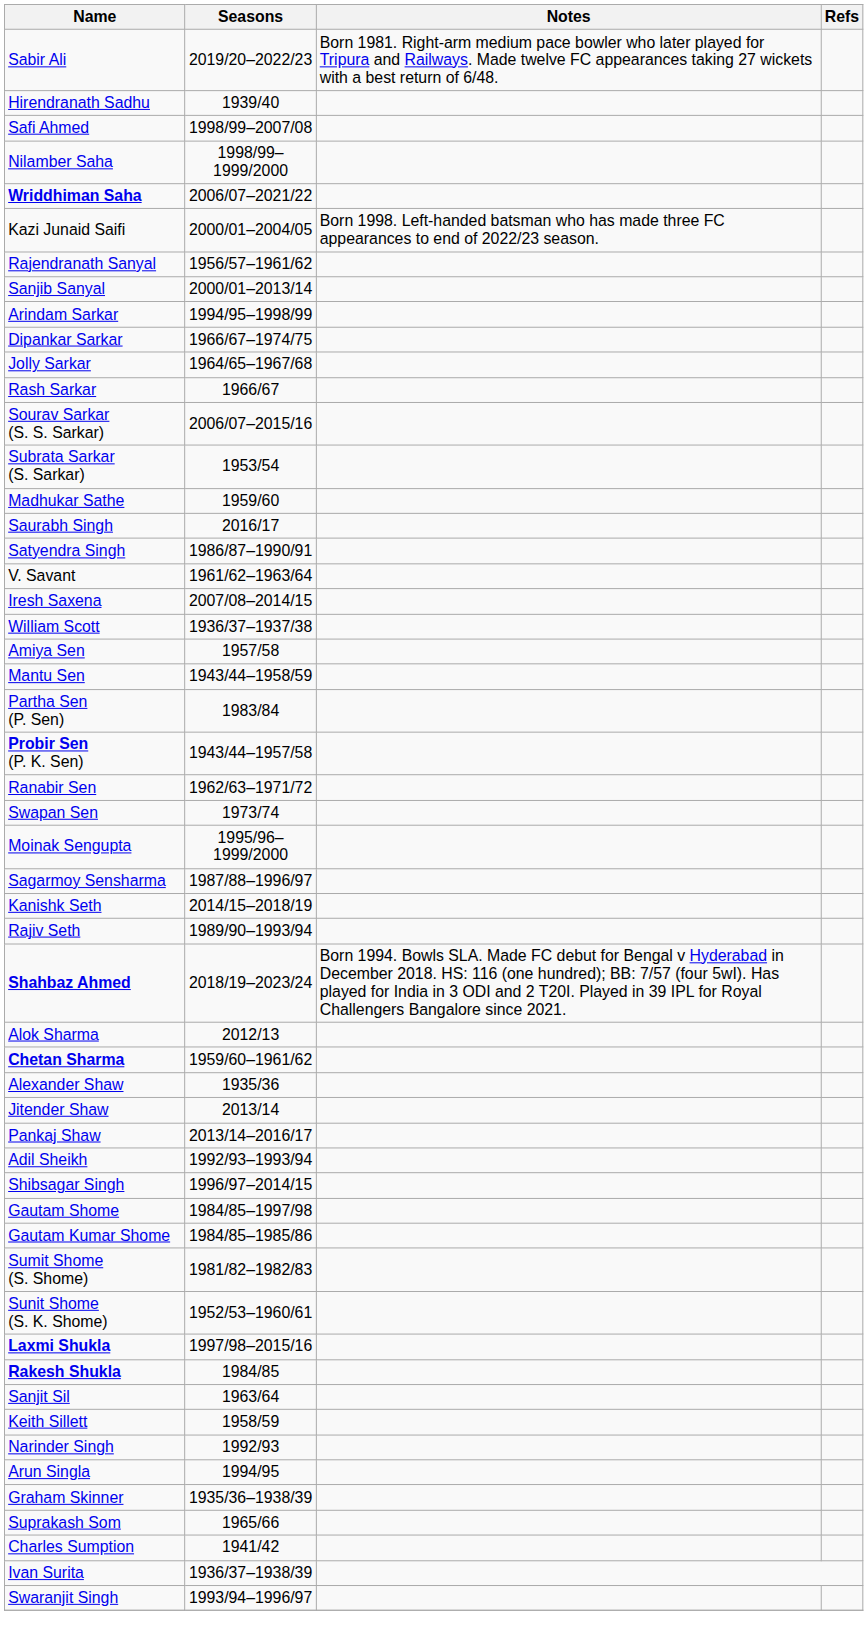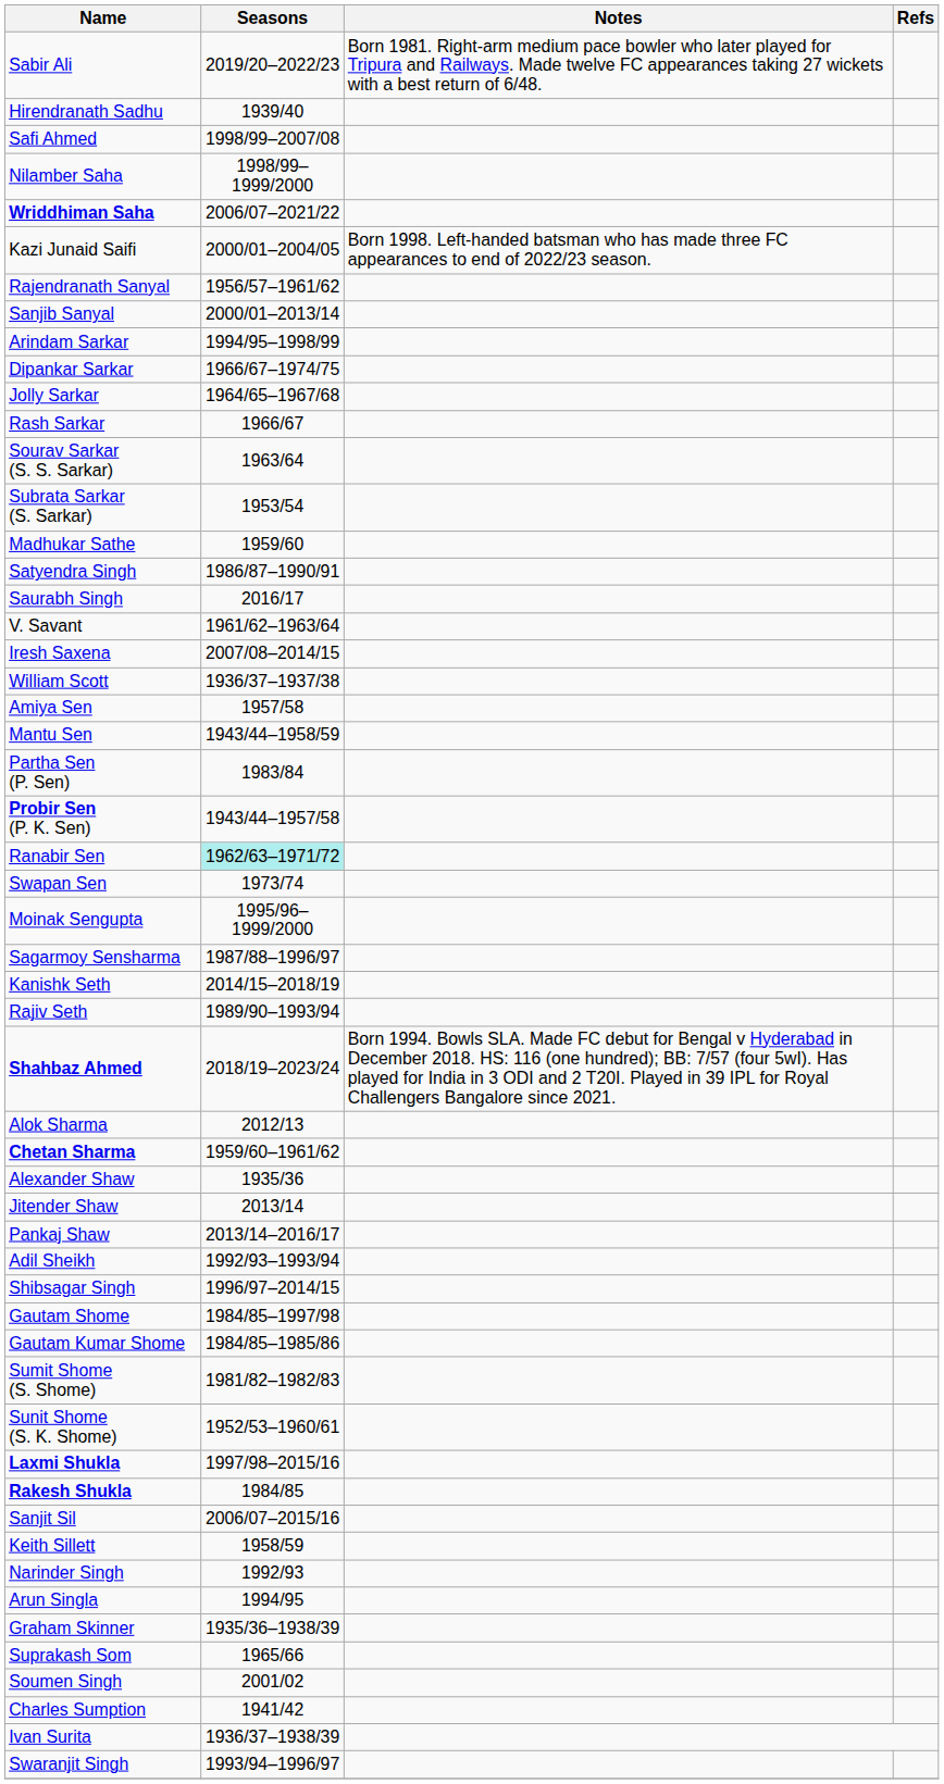 <table class="wikitable">
 <tr>
 <th style="width:175px">Name</th>
 <th style="width:125px">Seasons</th>
 <th>Notes</th>
 <th>Refs</th>
 </tr>
 <tr>
 <td><a href='#'>Sabir Ali</a></td>
 <td align="center">2019/20–2022/23</td>
 <td>Born 1981. Right-arm medium pace bowler who later played for <a href='#'>Tripura</a> and <a href='#'>Railways</a>. Made twelve FC appearances taking 27 wickets with a best return of 6/48.</td>
 <td></td>
 </tr>
 <tr>
 <td><a href='#'>Hirendranath Sadhu</a></td>
 <td align="center">1939/40</td>
 <td></td>
 <td></td>
 </tr>
 <tr>
 <td><a href='#'>Safi Ahmed</a></td>
 <td align="center">1998/99–2007/08</td>
 <td></td>
 <td></td>
 </tr>
 <tr>
 <td><a href='#'>Nilamber Saha</a></td>
 <td align="center">1998/99–1999/2000</td>
 <td></td>
 <td></td>
 </tr>
 <tr>
 <td><strong><a href='#'>Wriddhiman Saha</a></strong></td>
 <td align="center">2006/07–2021/22</td>
 <td></td>
 <td></td>
 </tr>
 <tr>
 <td>Kazi Junaid Saifi</td>
 <td align="center">2000/01–2004/05</td>
 <td>Born 1998. Left-handed batsman who has made three FC appearances to end of 2022/23 season.</td>
 <td></td>
 </tr>
 <tr>
 <td><a href='#'>Rajendranath Sanyal</a></td>
 <td align="center">1956/57–1961/62</td>
 <td></td>
 <td></td>
 </tr>
 <tr>
 <td><a href='#'>Sanjib Sanyal</a></td>
 <td align="center">2000/01–2013/14</td>
 <td></td>
 <td></td>
 </tr>
 <tr>
 <td><a href='#'>Arindam Sarkar</a></td>
 <td align="center">1994/95–1998/99</td>
 <td></td>
 <td></td>
 </tr>
 <tr>
 <td><a href='#'>Dipankar Sarkar</a></td>
 <td align="center">1966/67–1974/75</td>
 <td></td>
 <td></td>
 </tr>
 <tr>
 <td><a href='#'>Jolly Sarkar</a></td>
 <td align="center">1964/65–1967/68</td>
 <td></td>
 <td></td>
 </tr>
 <tr>
 <td><a href='#'>Rash Sarkar</a></td>
 <td align="center">1966/67</td>
 <td></td>
 <td></td>
 </tr>
 <tr>
 <td><a href='#'>Sourav Sarkar</a><br>(S. S. Sarkar)</td>
-<td align="center">2006/07–2015/16</td>
+<td align="center">1963/64</td>
 <td></td>
 <td></td>
 </tr>
 <tr>
 <td><a href='#'>Subrata Sarkar</a><br>(S. Sarkar)</td>
 <td align="center">1953/54</td>
 <td></td>
 <td></td>
 </tr>
 <tr>
 <td><a href='#'>Madhukar Sathe</a></td>
 <td align="center">1959/60</td>
 <td></td>
 <td></td>
 </tr>
 <tr>
-<td><a href='#'>Saurabh Singh</a></td>
-<td align="center">2016/17</td>
+<td><a href='#'>Satyendra Singh</a></td>
+<td align="center">1986/87–1990/91</td>
 <td></td>
 <td></td>
 </tr>
 <tr>
-<td><a href='#'>Satyendra Singh</a></td>
-<td align="center">1986/87–1990/91</td>
+<td><a href='#'>Saurabh Singh</a></td>
+<td align="center">2016/17</td>
 <td></td>
 <td></td>
 </tr>
 <tr>
 <td>V. Savant</td>
 <td align="center">1961/62–1963/64</td>
 <td></td>
 <td></td>
 </tr>
 <tr>
 <td><a href='#'>Iresh Saxena</a></td>
 <td align="center">2007/08–2014/15</td>
 <td></td>
 <td></td>
 </tr>
 <tr>
 <td><a href='#'>William Scott</a></td>
 <td align="center">1936/37–1937/38</td>
 <td></td>
 <td></td>
 </tr>
 <tr>
 <td><a href='#'>Amiya Sen</a></td>
 <td align="center">1957/58</td>
 <td></td>
 <td></td>
 </tr>
 <tr>
 <td><a href='#'>Mantu Sen</a></td>
 <td align="center">1943/44–1958/59</td>
 <td></td>
 <td></td>
 </tr>
 <tr>
 <td><a href='#'>Partha Sen</a><br>(P. Sen)</td>
 <td align="center">1983/84</td>
 <td></td>
 <td></td>
 </tr>
 <tr>
 <td><strong><a href='#'>Probir Sen</a></strong><br>(P. K. Sen)</td>
 <td align="center">1943/44–1957/58</td>
 <td></td>
 <td></td>
 </tr>
 <tr>
 <td><a href='#'>Ranabir Sen</a></td>
-<td align="center">1962/63–1971/72</td>
+<td align="center" style="background: paleturquoise;">1962/63–1971/72</td>
 <td></td>
 <td></td>
 </tr>
 <tr>
 <td><a href='#'>Swapan Sen</a></td>
 <td align="center">1973/74</td>
 <td></td>
 <td></td>
 </tr>
 <tr>
 <td><a href='#'>Moinak Sengupta</a></td>
 <td align="center">1995/96–1999/2000</td>
 <td></td>
 <td></td>
 </tr>
 <tr>
 <td><a href='#'>Sagarmoy Sensharma</a></td>
 <td align="center">1987/88–1996/97</td>
 <td></td>
 <td></td>
 </tr>
 <tr>
 <td><a href='#'>Kanishk Seth</a></td>
 <td align="center">2014/15–2018/19</td>
 <td></td>
 <td></td>
 </tr>
 <tr>
 <td><a href='#'>Rajiv Seth</a></td>
 <td align="center">1989/90–1993/94</td>
 <td></td>
 <td></td>
 </tr>
 <tr>
 <td><strong><a href='#'>Shahbaz Ahmed</a></strong></td>
 <td align="center">2018/19–2023/24</td>
 <td>Born 1994. Bowls SLA. Made FC debut for Bengal v <a href='#'>Hyderabad</a> in December 2018. HS: 116 (one hundred); BB: 7/57 (four 5wI). Has played for India in 3 ODI and 2 T20I. Played in 39 IPL for Royal Challengers Bangalore since 2021.</td>
 <td></td>
 </tr>
 <tr>
 <td><a href='#'>Alok Sharma</a></td>
 <td align="center">2012/13</td>
 <td></td>
 <td></td>
 </tr>
 <tr>
 <td><strong><a href='#'>Chetan Sharma</a></strong></td>
 <td align="center">1959/60–1961/62</td>
 <td></td>
 <td></td>
 </tr>
 <tr>
 <td><a href='#'>Alexander Shaw</a></td>
 <td align="center">1935/36</td>
 <td></td>
 <td></td>
 </tr>
 <tr>
 <td><a href='#'>Jitender Shaw</a></td>
 <td align="center">2013/14</td>
 <td></td>
 <td></td>
 </tr>
 <tr>
 <td><a href='#'>Pankaj Shaw</a></td>
 <td align="center">2013/14–2016/17</td>
 <td></td>
 <td></td>
 </tr>
 <tr>
 <td><a href='#'>Adil Sheikh</a></td>
 <td align="center">1992/93–1993/94</td>
 <td></td>
 <td></td>
 </tr>
 <tr>
 <td><a href='#'>Shibsagar Singh</a></td>
 <td align="center">1996/97–2014/15</td>
 <td></td>
 <td></td>
 </tr>
 <tr>
 <td><a href='#'>Gautam Shome</a></td>
 <td align="center">1984/85–1997/98</td>
 <td></td>
 <td></td>
 </tr>
 <tr>
 <td><a href='#'>Gautam Kumar Shome</a></td>
 <td align="center">1984/85–1985/86</td>
 <td></td>
 <td></td>
 </tr>
 <tr>
 <td><a href='#'>Sumit Shome</a><br>(S. Shome)</td>
 <td align="center">1981/82–1982/83</td>
 <td></td>
 <td></td>
 </tr>
 <tr>
 <td><a href='#'>Sunit Shome</a><br>(S. K. Shome)</td>
 <td align="center">1952/53–1960/61</td>
 <td></td>
 <td></td>
 </tr>
 <tr>
 <td><strong><a href='#'>Laxmi Shukla</a></strong></td>
 <td align="center">1997/98–2015/16</td>
 <td></td>
 <td></td>
 </tr>
 <tr>
 <td><strong><a href='#'>Rakesh Shukla</a></strong></td>
 <td align="center">1984/85</td>
 <td></td>
 <td></td>
 </tr>
 <tr>
 <td><a href='#'>Sanjit Sil</a></td>
-<td align="center">1963/64</td>
+<td align="center">2006/07–2015/16</td>
 <td></td>
 <td></td>
 </tr>
 <tr>
 <td><a href='#'>Keith Sillett</a></td>
 <td align="center">1958/59</td>
 <td></td>
 <td></td>
 </tr>
 <tr>
 <td><a href='#'>Narinder Singh</a></td>
 <td align="center">1992/93</td>
 <td></td>
 <td></td>
 </tr>
 <tr>
 <td><a href='#'>Arun Singla</a></td>
 <td align="center">1994/95</td>
 <td></td>
 <td></td>
 </tr>
 <tr>
 <td><a href='#'>Graham Skinner</a></td>
 <td align="center">1935/36–1938/39</td>
 <td></td>
 <td></td>
 </tr>
 <tr>
 <td><a href='#'>Suprakash Som</a></td>
 <td align="center">1965/66</td>
 <td></td>
 <td></td>
 </tr>
 <tr>
+<td><a href='#'>Soumen Singh</a></td>
+<td align="center">2001/02</td>
+<td></td>
+<td></td>
+</tr>
+<tr>
 <td><a href='#'>Charles Sumption</a></td>
 <td align="center">1941/42</td>
 <td></td>
 <td></td>
 </tr>
 <tr>
 <td><a href='#'>Ivan Surita</a></td>
 <td align="center">1936/37–1938/39</td>
 </tr>
 <tr>
 <td><a href='#'>Swaranjit Singh</a></td>
 <td align="center">1993/94–1996/97</td>
 <td></td>
 <td></td>
 </tr>
 <tr>
 </tr>
 </table>
